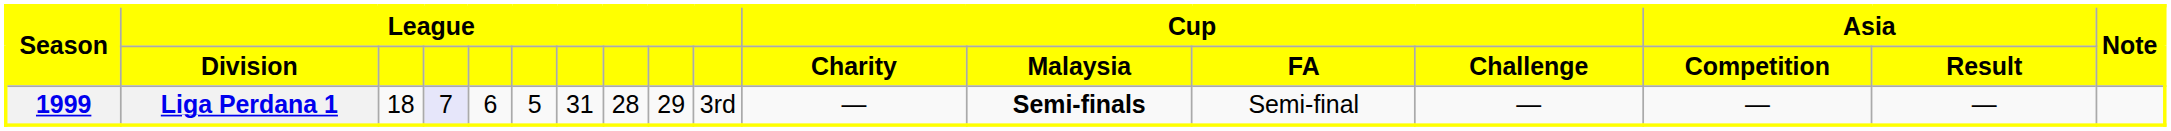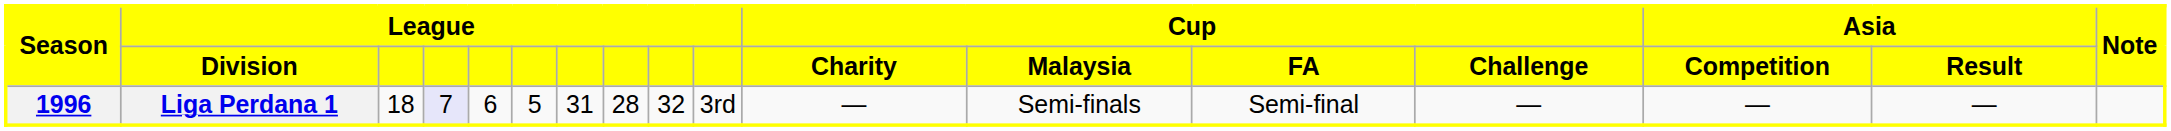 <table class="wikitable" style="border:2px solid yellow; font-size:90%; text-align:center;">
 <tr>
 <th rowspan="2" style="background:yellow; color:black;" width="60">Season</th>
 <th colspan="9" style="background:yellow; color:black;">League</th>
 <th colspan="4" style="background:yellow; color:black;">Cup</th>
 <th colspan="2" style="background:yellow; color:black;">Asia</th>
 <th rowspan="2" style="background:yellow; color:black;">Note</th>
 </tr>
 <tr>
 <th style="background:yellow; color:black;" width="150">Division</th>
 <th style="background:yellow; color:black;" width="20"></th>
 <th style="background:yellow; color:black;" width="20"></th>
 <th style="background:yellow; color:black;" width="20"></th>
 <th style="background:yellow; color:black;" width="20"></th>
 <th style="background:yellow; color:black;" width="20"></th>
 <th style="background:yellow; color:black;" width="20"></th>
 <th style="background:yellow; color:black;" width="20"></th>
 <th style="background:yellow; color:black;" width="20"></th>
 <th style="background:yellow; color:black;" width="130">Charity</th>
 <th style="background:yellow; color:black;" width="130">Malaysia</th>
 <th style="background:yellow; color:black;" width="130">FA</th>
 <th style="background:yellow; color:black;" width="130">Challenge</th>
 <th style="background:yellow; color:black;" width="130">Competition</th>
 <th style="background:yellow; color:black;" width="130">Result</th>
 </tr>
 <tr>
-<th><a href='#'>1999</a></th>
+<th><a href='#'>1996</a></th>
 <th><a href='#'>Liga Perdana 1</a></th>
 <td>18</td>
 <td style="background: lavender;">7</td>
 <td>6</td>
 <td>5</td>
 <td>31</td>
 <td>28</td>
-<td>29</td>
+<td>32</td>
 <td>3rd</td>
 <td>—</td>
-<td><strong>Semi-finals</strong></td>
+<td>Semi-finals</td>
 <td>Semi-final</td>
 <td>—</td>
 <td>—</td>
 <td>—</td>
 <td></td>
 </tr>
 </table>
